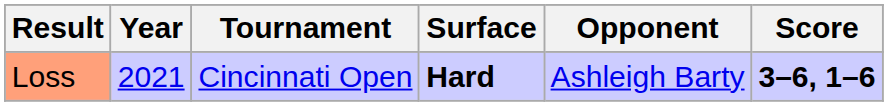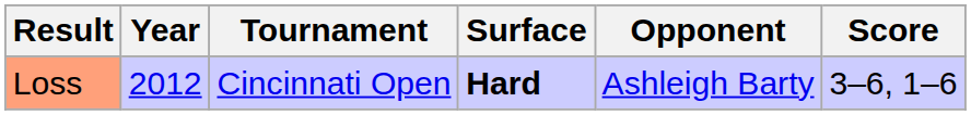 <table class="sortable wikitable">
 <tr>
 <th>Result</th>
 <th>Year</th>
 <th>Tournament</th>
 <th>Surface</th>
 <th>Opponent</th>
 <th class="unsortable">Score</th>
 </tr>
 <tr bgcolor=CCCCFF>
 <td bgcolor=FFA07A>Loss</td>
-<td><a href='#'>2021</a></td>
+<td><a href='#'>2012</a></td>
 <td><a href='#'>Cincinnati Open</a></td>
 <td><strong>Hard</strong></td>
 <td> <a href='#'>Ashleigh Barty</a></td>
-<td><strong>3–6, 1–6</strong></td>
+<td>3–6, 1–6</td>
 </tr>
 </table>
